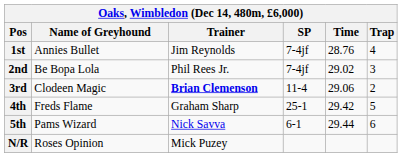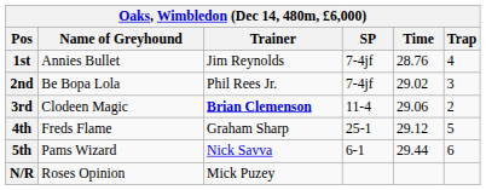 <table class="wikitable">
 <tr>
 <th colspan="6"><a href='#'>Oaks</a>, <a href='#'>Wimbledon</a> (Dec 14, 480m, £6,000)</th>
 </tr>
 <tr>
 <th width=30>Pos</th>
 <th width=180>Name of Greyhound</th>
 <th width=150>Trainer</th>
 <th width=50>SP</th>
 <th width=50>Time</th>
 <th width=30>Trap</th>
 </tr>
 <tr>
 <th>1st</th>
 <td>Annies Bullet</td>
 <td>Jim Reynolds</td>
 <td>7-4jf</td>
 <td>28.76</td>
 <td>4</td>
 </tr>
 <tr>
 <th>2nd</th>
 <td>Be Bopa Lola</td>
 <td>Phil Rees Jr.</td>
 <td>7-4jf</td>
 <td>29.02</td>
 <td>3</td>
 </tr>
 <tr>
 <th>3rd</th>
 <td>Clodeen Magic</td>
 <td><strong><a href='#'>Brian Clemenson</a></strong></td>
 <td>11-4</td>
 <td>29.06</td>
 <td>2</td>
 </tr>
 <tr>
 <th>4th</th>
 <td>Freds Flame</td>
 <td>Graham Sharp</td>
 <td>25-1</td>
-<td>29.42</td>
+<td>29.12</td>
 <td>5</td>
 </tr>
 <tr>
 <th>5th</th>
 <td>Pams Wizard</td>
 <td><a href='#'>Nick Savva</a></td>
 <td>6-1</td>
 <td>29.44</td>
 <td>6</td>
 </tr>
 <tr>
 <th>N/R</th>
 <td>Roses Opinion</td>
 <td>Mick Puzey</td>
 <td></td>
 <td></td>
 <td></td>
 </tr>
 </table>
